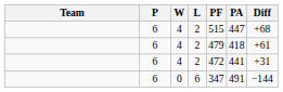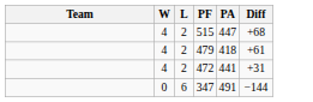 <table class=wikitable style="text-align:center">
 <tr>
 <th width=200>Team</th>
-<th width=40>P</th>
 <th width=20>W</th>
 <th width=20>L</th>
 <th width=20>PF</th>
 <th width=20>PA</th>
 <th width=40>Diff</th>
 </tr>
 <tr>
 <td style="text-align:left"></td>
-<td>6</td>
 <td>4</td>
 <td>2</td>
 <td>515</td>
 <td>447</td>
 <td>+68</td>
 </tr>
 <tr>
 <td style="text-align:left"></td>
-<td>6</td>
 <td>4</td>
 <td>2</td>
 <td>479</td>
 <td>418</td>
 <td>+61</td>
 </tr>
 <tr>
 <td style="text-align:left"></td>
-<td>6</td>
 <td>4</td>
 <td>2</td>
 <td>472</td>
 <td>441</td>
 <td>+31</td>
 </tr>
 <tr>
 <td style="text-align:left"></td>
-<td>6</td>
 <td>0</td>
 <td>6</td>
 <td>347</td>
 <td>491</td>
 <td>−144</td>
 </tr>
 </table>
